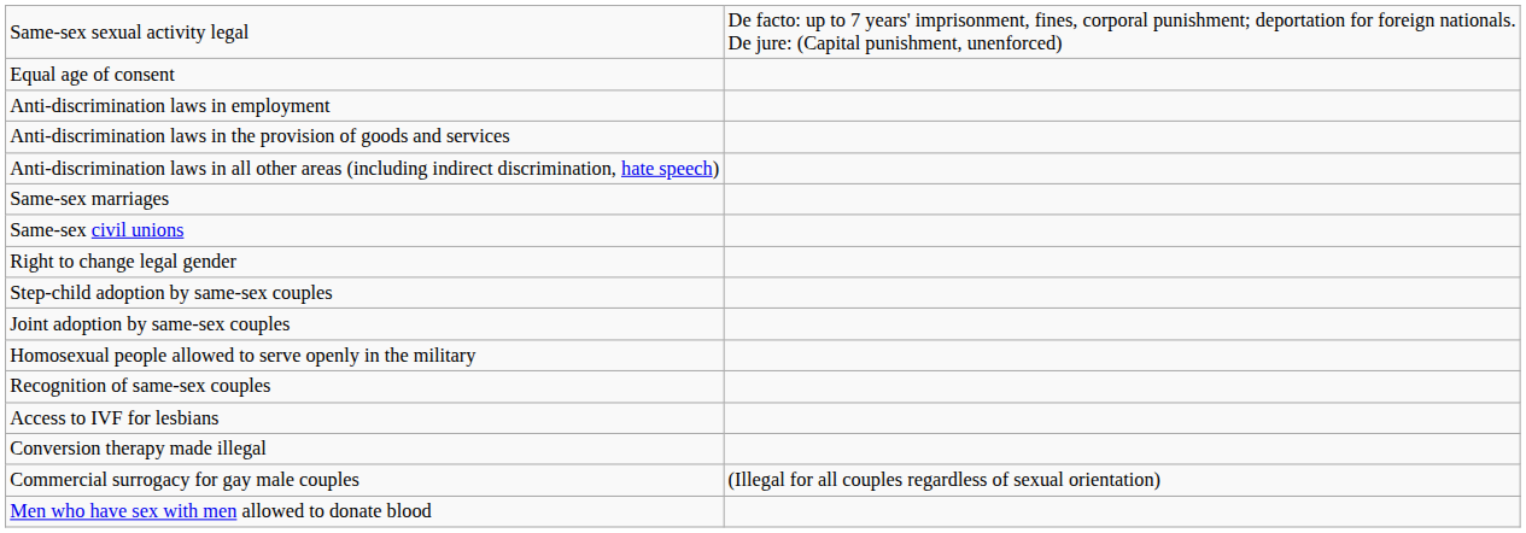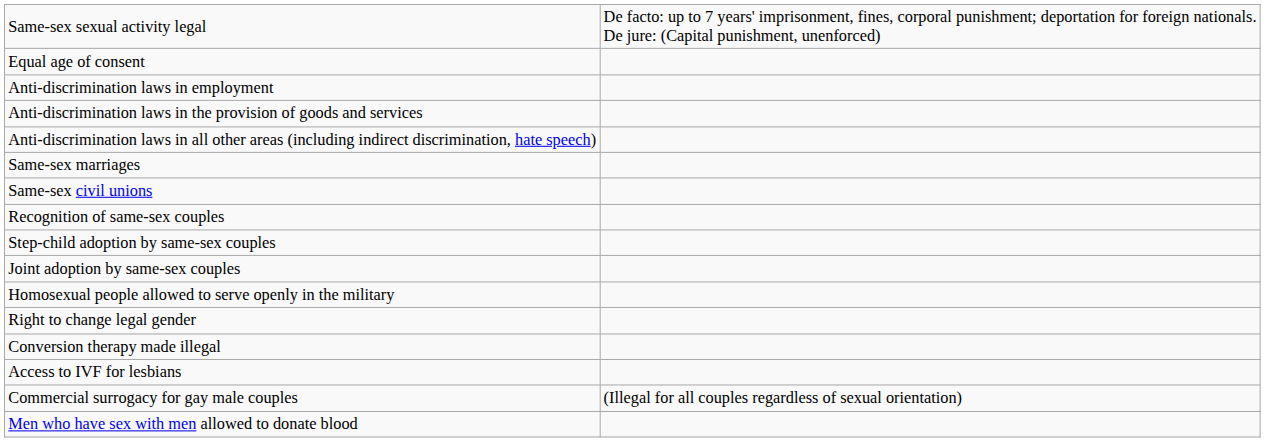 <table class="wikitable">
 <tr>
 <td>Same-sex sexual activity legal</td>
 <td> De facto: up to 7 years' imprisonment, fines, corporal punishment; deportation for foreign nationals.<br> De jure: (Capital punishment, unenforced)</td>
 </tr>
 <tr>
 <td>Equal age of consent</td>
 <td></td>
 </tr>
 <tr>
 <td>Anti-discrimination laws in employment</td>
 <td></td>
 </tr>
 <tr>
 <td>Anti-discrimination laws in the provision of goods and services</td>
 <td></td>
 </tr>
 <tr>
 <td>Anti-discrimination laws in all other areas (including indirect discrimination, <a href='#'>hate speech</a>)</td>
 <td></td>
 </tr>
 <tr>
 <td>Same-sex marriages</td>
 <td></td>
 </tr>
 <tr>
 <td>Same-sex <a href='#'>civil unions</a></td>
 <td></td>
 </tr>
 <tr>
-<td>Right to change legal gender</td>
+<td>Recognition of same-sex couples</td>
 <td></td>
 </tr>
 <tr>
 <td>Step-child adoption by same-sex couples</td>
 <td></td>
 </tr>
 <tr>
 <td>Joint adoption by same-sex couples</td>
 <td></td>
 </tr>
 <tr>
 <td>Homosexual people allowed to serve openly in the military</td>
 <td></td>
 </tr>
 <tr>
-<td>Recognition of same-sex couples</td>
+<td>Right to change legal gender</td>
+<td></td>
+</tr>
+<tr>
+<td>Conversion therapy made illegal</td>
 <td></td>
 </tr>
 <tr>
 <td>Access to IVF for lesbians</td>
-<td></td>
-</tr>
-<tr>
-<td>Conversion therapy made illegal</td>
 <td></td>
 </tr>
 <tr>
 <td>Commercial surrogacy for gay male couples</td>
 <td> (Illegal for all couples regardless of sexual orientation)</td>
 </tr>
 <tr>
 </tr>
 <tr>
 <td><a href='#'>Men who have sex with men</a> allowed to donate blood</td>
 <td></td>
 </tr>
 </table>
